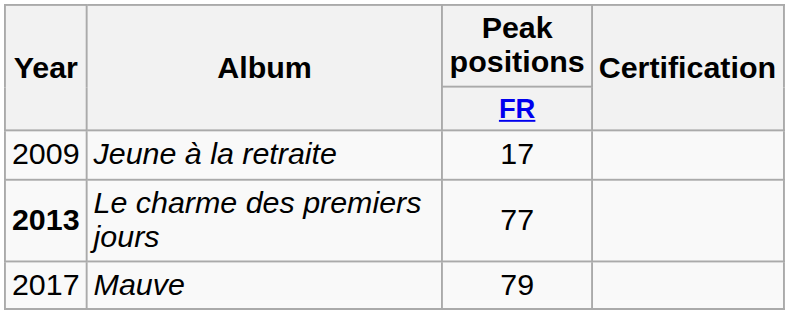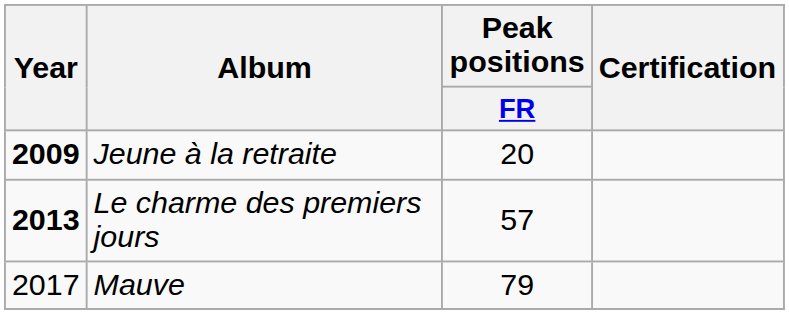 <table class="wikitable">
 <tr>
 <th align="center" rowspan="2" width="10">Year</th>
 <th align="center" rowspan="2" width="180">Album</th>
 <th align="center" colspan="1" width="20">Peak positions</th>
 <th align="center" rowspan="2" width="70">Certification</th>
 </tr>
 <tr>
 <th scope="col" style="width:3em;font-size:90%;"><a href='#'>FR</a><br></th>
 </tr>
 <tr>
-<td style="text-align:center;">2009</td>
+<td style="text-align:center;"><strong>2009</strong></td>
 <td><em>Jeune à la retraite</em></td>
-<td style="text-align:center;">17</td>
+<td style="text-align:center;">20</td>
 <td></td>
 </tr>
 <tr>
 <td style="text-align:center;"><strong>2013</strong></td>
 <td><em>Le charme des premiers jours</em></td>
-<td style="text-align:center;">77</td>
+<td style="text-align:center;">57</td>
 <td></td>
 </tr>
 <tr>
 <td style="text-align:center;">2017</td>
 <td><em>Mauve</em></td>
 <td style="text-align:center;">79<br></td>
 <td></td>
 </tr>
 <tr>
 </tr>
 </table>
